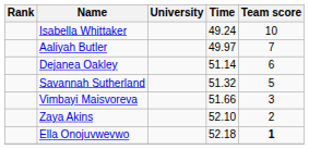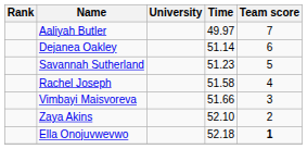 <table class="wikitable sortable" style="text-align:center">
 <tr>
 <th>Rank</th>
 <th>Name</th>
 <th>University</th>
 <th>Time</th>
 <th>Team score</th>
-</tr>
-<tr>
-<td></td>
-<td align=left> <a href='#'>Isabella Whittaker</a></td>
-<td></td>
-<td>49.24</td>
-<td>10  </td>
 </tr>
 <tr>
 <td></td>
 <td align=left> <a href='#'>Aaliyah Butler</a></td>
 <td></td>
 <td>49.97</td>
 <td>7</td>
 </tr>
 <tr>
 <td></td>
 <td align=left> <a href='#'>Dejanea Oakley</a></td>
 <td></td>
 <td>51.14</td>
 <td>6</td>
 </tr>
 <tr>
 <td></td>
 <td align=left> <a href='#'>Savannah Sutherland</a></td>
 <td></td>
-<td>51.32</td>
+<td>51.23</td>
 <td>5 </td>
+</tr>
+<tr>
+<td></td>
+<td align=left> <a href='#'>Rachel Joseph</a></td>
+<td></td>
+<td>51.58</td>
+<td>4</td>
 </tr>
 <tr>
 <td></td>
 <td align=left> <a href='#'>Vimbayi Maisvoreva</a></td>
 <td></td>
 <td>51.66</td>
 <td>3</td>
 </tr>
 <tr>
 <td></td>
 <td align=left> <a href='#'>Zaya Akins</a></td>
 <td></td>
 <td>52.10</td>
 <td>2</td>
 </tr>
 <tr>
 <td></td>
 <td align=left> <a href='#'>Ella Onojuvwevwo</a></td>
 <td></td>
 <td>52.18</td>
 <td><strong>1</strong></td>
 </tr>
 <tr>
 </tr>
 </table>
